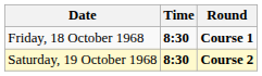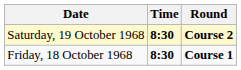 <table class="wikitable">
 <tr>
 <th>Date</th>
 <th>Time</th>
 <th>Round</th>
 </tr>
+<tr style=background:lemonchiffon>
+<td>Saturday, 19 October 1968</td>
+<td><strong>8:30</strong></td>
+<td><strong>Course 2</strong></td>
+</tr>
 <tr>
 <td>Friday, 18 October 1968</td>
 <td><strong>8:30</strong></td>
 <td><strong>Course 1</strong></td>
 </tr>
-<tr style=background:lemonchiffon>
-<td>Saturday, 19 October 1968</td>
-<td><strong>8:30</strong></td>
-<td><strong>Course 2</strong></td>
-</tr>
 </table>
